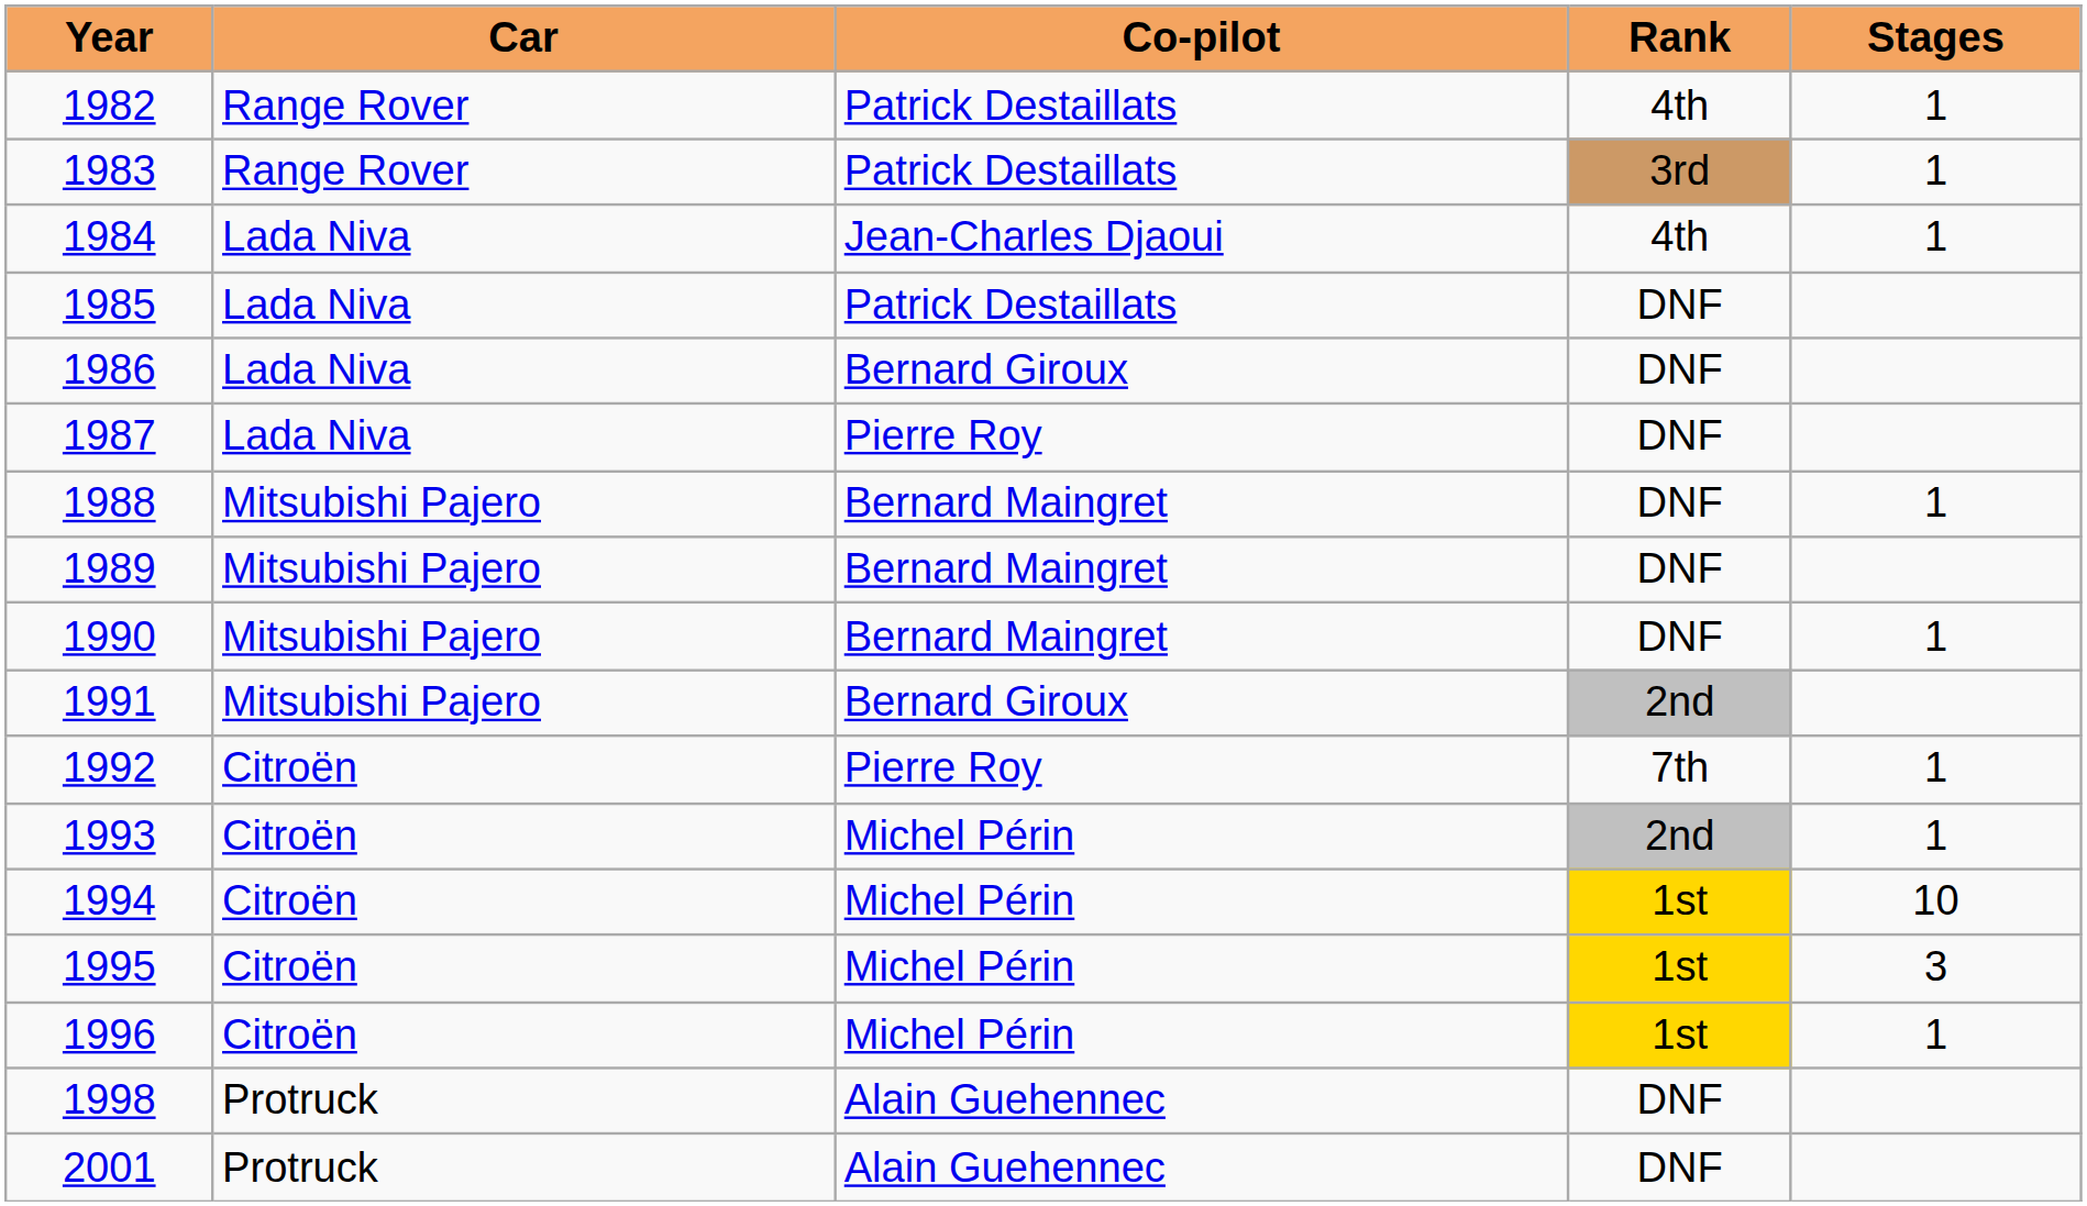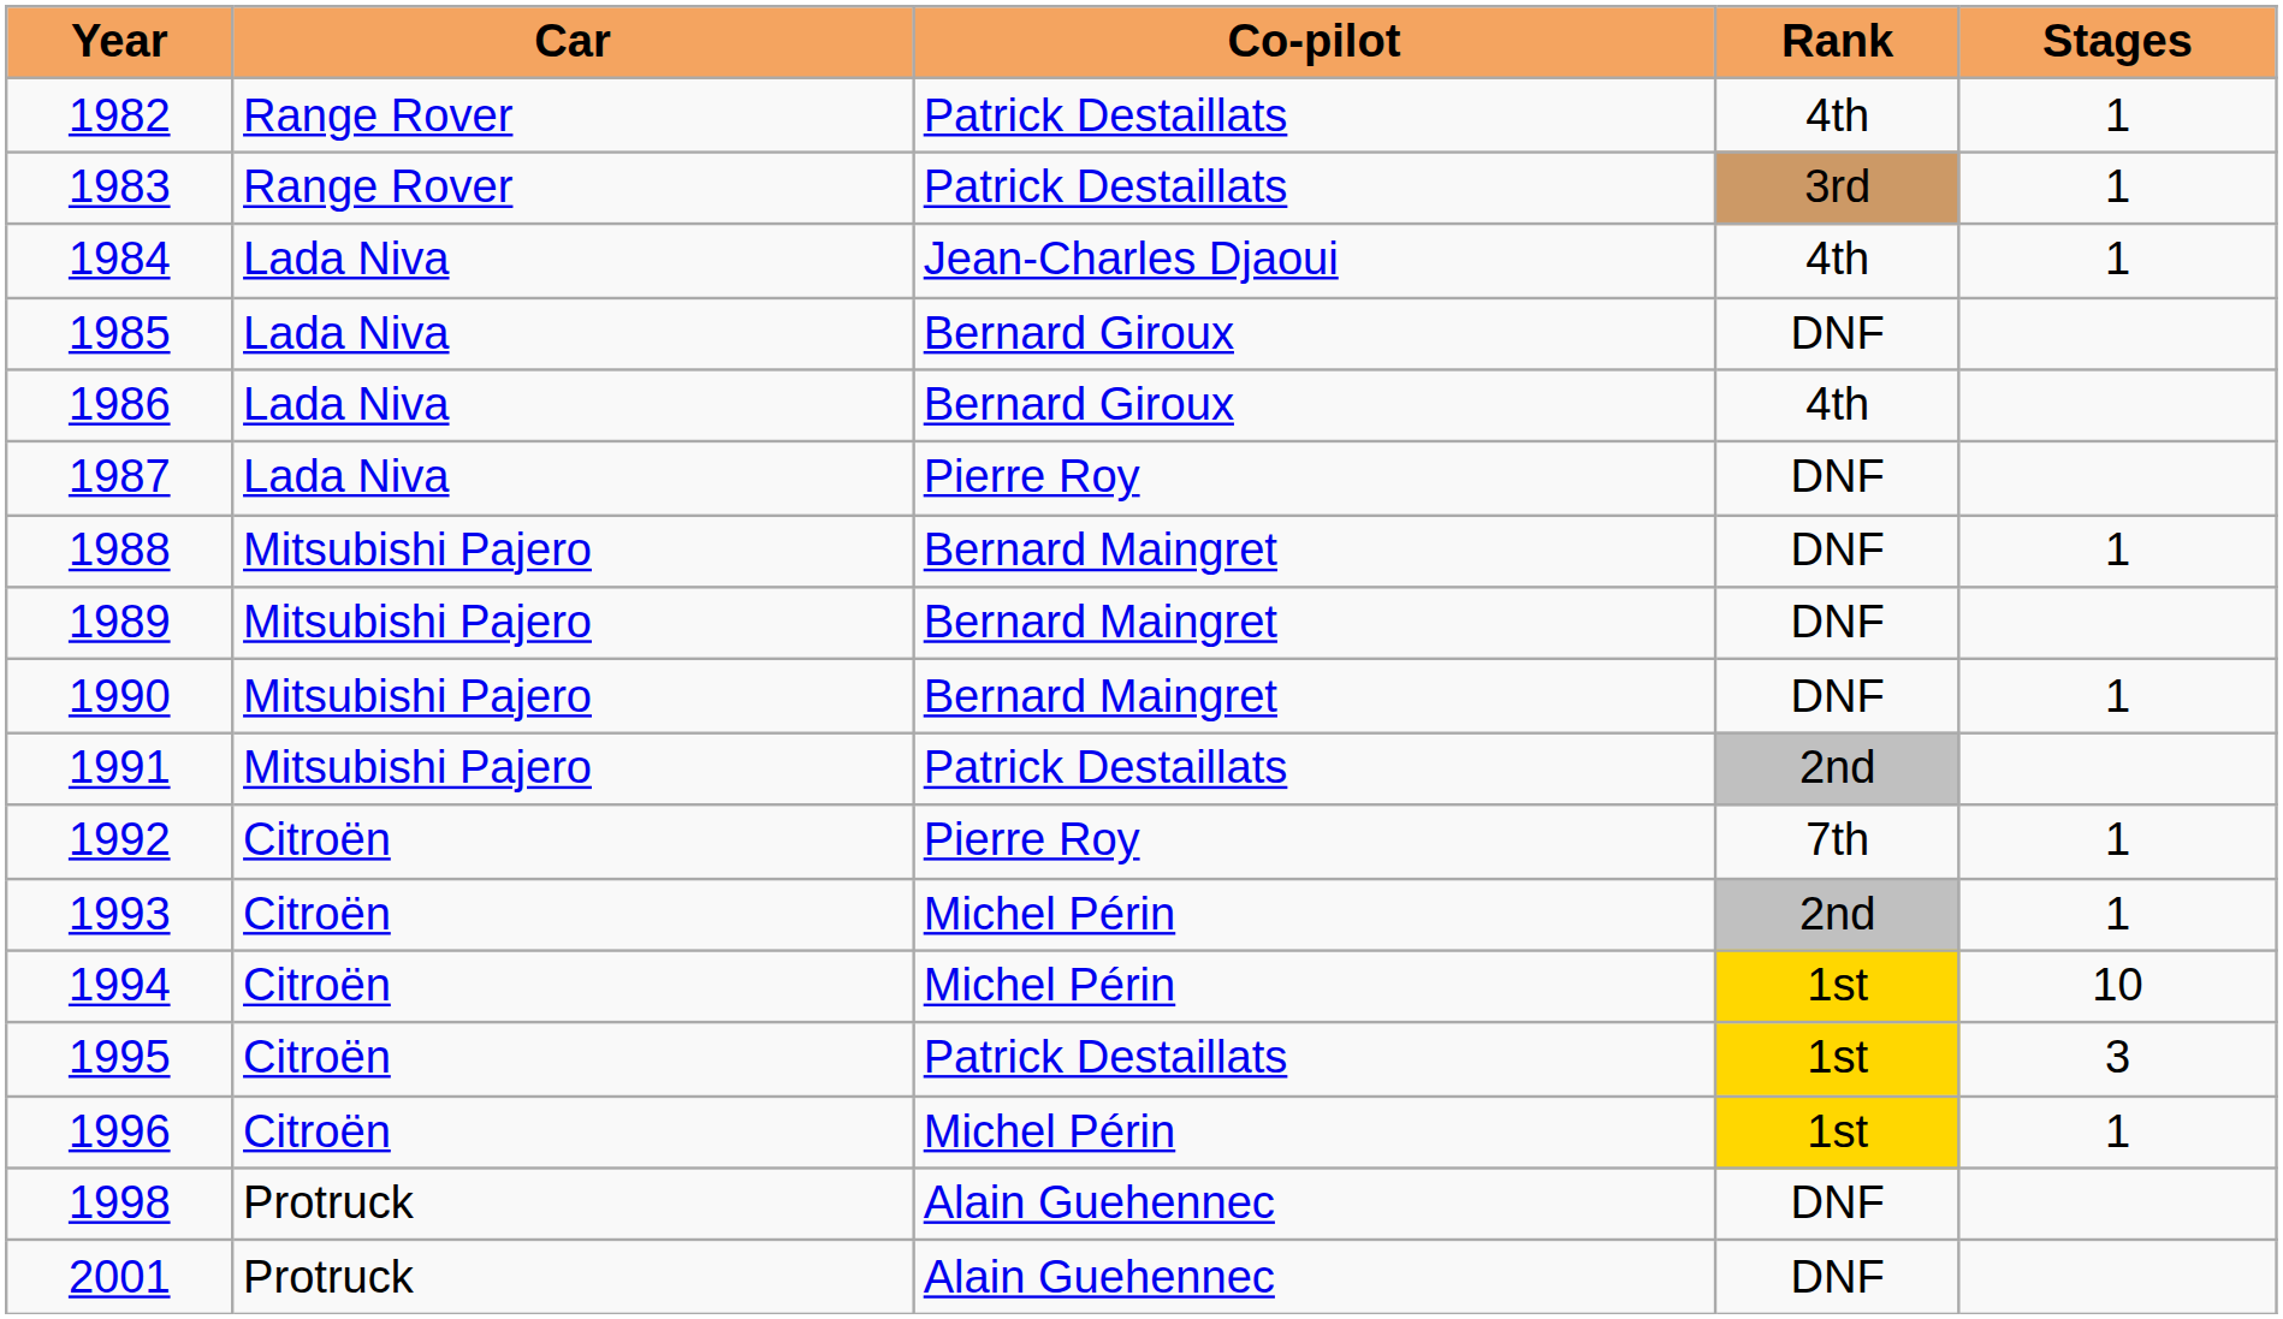 <table class="wikitable" width=40% style="font-size: 100%;">
 <tr>
 <th style="background:sandybrown">Year</th>
 <th style="background:sandybrown">Car</th>
 <th style="background:sandybrown">Co-pilot</th>
 <th style="background:sandybrown">Rank</th>
 <th style="background:sandybrown">Stages</th>
 </tr>
 <tr>
 <td align=center><a href='#'>1982</a></td>
 <td><a href='#'>Range Rover</a></td>
 <td> <a href='#'>Patrick Destaillats</a></td>
 <td align=center>4th</td>
 <td align=center>1</td>
 </tr>
 <tr>
 <td align=center><a href='#'>1983</a></td>
 <td><a href='#'>Range Rover</a></td>
 <td> <a href='#'>Patrick Destaillats</a></td>
 <td align=center bgcolor=cc9966>3rd</td>
 <td align=center>1</td>
 </tr>
 <tr>
 <td align=center><a href='#'>1984</a></td>
 <td><a href='#'>Lada Niva</a></td>
 <td> <a href='#'>Jean-Charles Djaoui</a></td>
 <td align=center>4th</td>
 <td align=center>1</td>
 </tr>
 <tr>
 <td align=center><a href='#'>1985</a></td>
 <td><a href='#'>Lada Niva</a></td>
-<td> <a href='#'>Patrick Destaillats</a></td>
+<td> <a href='#'>Bernard Giroux</a></td>
 <td align=center>DNF</td>
 <td align=center></td>
 </tr>
 <tr>
 <td align=center><a href='#'>1986</a></td>
 <td><a href='#'>Lada Niva</a></td>
 <td> <a href='#'>Bernard Giroux</a></td>
-<td align=center>DNF</td>
+<td align=center>4th</td>
 <td align=center></td>
 </tr>
 <tr>
 <td align=center><a href='#'>1987</a></td>
 <td><a href='#'>Lada Niva</a></td>
 <td> <a href='#'>Pierre Roy</a></td>
 <td align=center>DNF</td>
 <td align=center></td>
 </tr>
 <tr>
 <td align=center><a href='#'>1988</a></td>
 <td><a href='#'>Mitsubishi Pajero</a></td>
 <td> <a href='#'>Bernard Maingret</a></td>
 <td align=center>DNF</td>
 <td align=center>1</td>
 </tr>
 <tr>
 <td align=center><a href='#'>1989</a></td>
 <td><a href='#'>Mitsubishi Pajero</a></td>
 <td> <a href='#'>Bernard Maingret</a></td>
 <td align=center>DNF</td>
 <td align=center></td>
 </tr>
 <tr>
 <td align=center><a href='#'>1990</a></td>
 <td><a href='#'>Mitsubishi Pajero</a></td>
 <td> <a href='#'>Bernard Maingret</a></td>
 <td align=center>DNF</td>
 <td align=center>1</td>
 </tr>
 <tr>
 <td align=center><a href='#'>1991</a></td>
 <td><a href='#'>Mitsubishi Pajero</a></td>
-<td> <a href='#'>Bernard Giroux</a></td>
+<td> <a href='#'>Patrick Destaillats</a></td>
 <td align=center bgcolor=silver>2nd</td>
 <td align=center></td>
 </tr>
 <tr>
 <td align=center><a href='#'>1992</a></td>
 <td><a href='#'>Citroën</a></td>
 <td> <a href='#'>Pierre Roy</a></td>
 <td align=center>7th</td>
 <td align=center>1</td>
 </tr>
 <tr>
 <td align=center><a href='#'>1993</a></td>
 <td><a href='#'>Citroën</a></td>
 <td> <a href='#'>Michel Périn</a></td>
 <td align=center bgcolor=silver>2nd</td>
 <td align=center>1</td>
 </tr>
 <tr>
 <td align=center><a href='#'>1994</a></td>
 <td><a href='#'>Citroën</a></td>
 <td> <a href='#'>Michel Périn</a></td>
 <td align=center bgcolor=gold>1st</td>
 <td align=center>10</td>
 </tr>
 <tr>
 <td align=center><a href='#'>1995</a></td>
 <td><a href='#'>Citroën</a></td>
-<td> <a href='#'>Michel Périn</a></td>
+<td> <a href='#'>Patrick Destaillats</a></td>
 <td align=center bgcolor=gold>1st</td>
 <td align=center>3</td>
 </tr>
 <tr>
 <td align=center><a href='#'>1996</a></td>
 <td><a href='#'>Citroën</a></td>
 <td> <a href='#'>Michel Périn</a></td>
 <td align=center bgcolor=gold>1st</td>
 <td align=center>1</td>
 </tr>
 <tr>
 <td align=center><a href='#'>1998</a></td>
 <td>Protruck</td>
 <td> <a href='#'>Alain Guehennec</a></td>
 <td align=center>DNF</td>
 <td align=center></td>
 </tr>
 <tr>
 <td align=center><a href='#'>2001</a></td>
 <td>Protruck</td>
 <td> <a href='#'>Alain Guehennec</a></td>
 <td align=center>DNF</td>
 <td align=center></td>
 </tr>
 </table>
